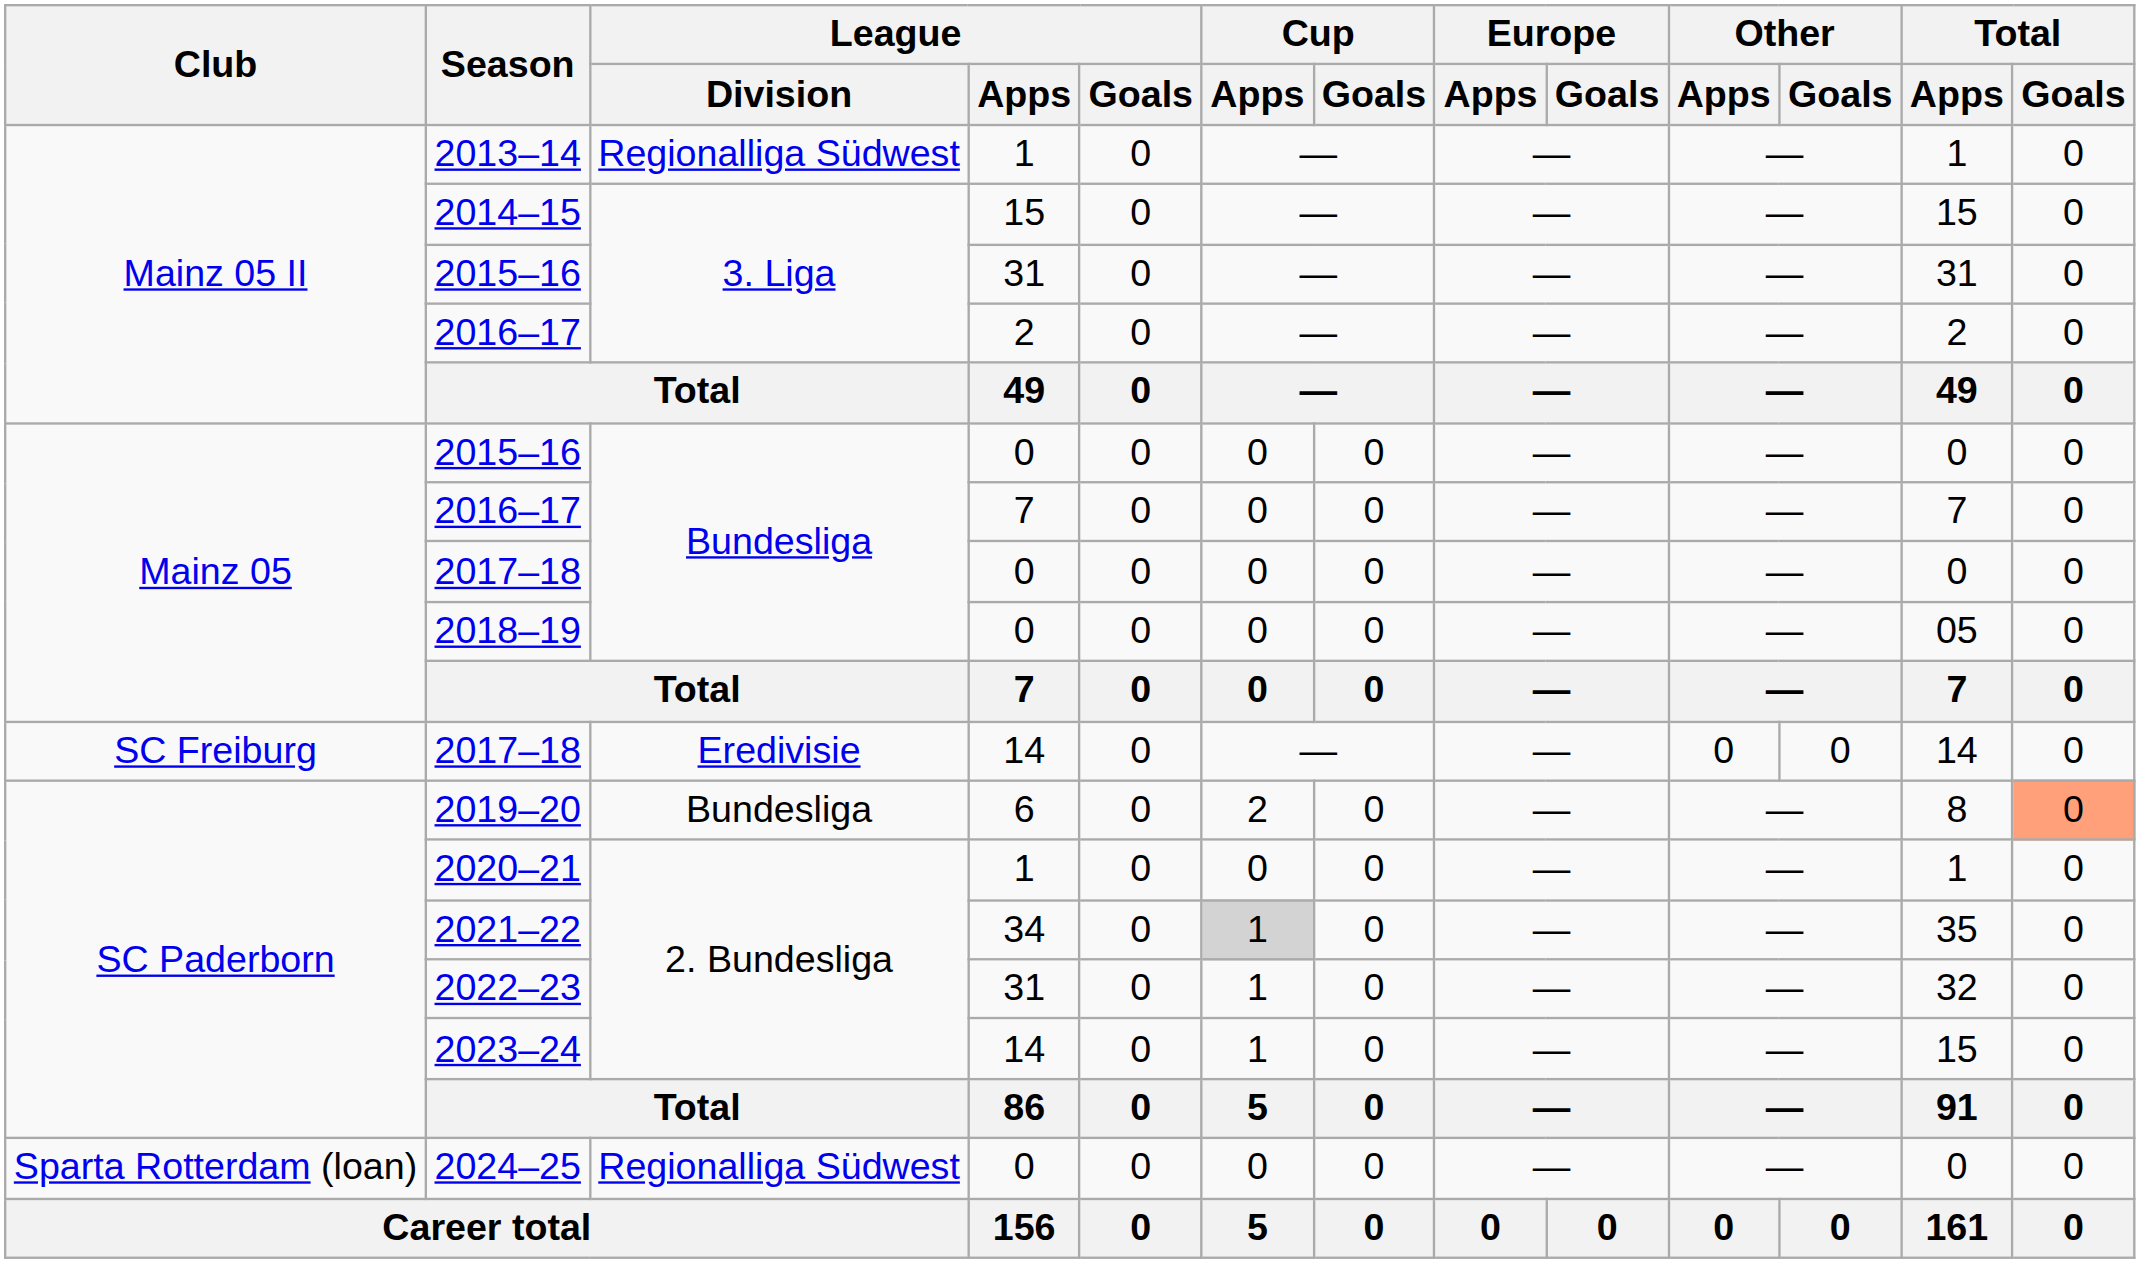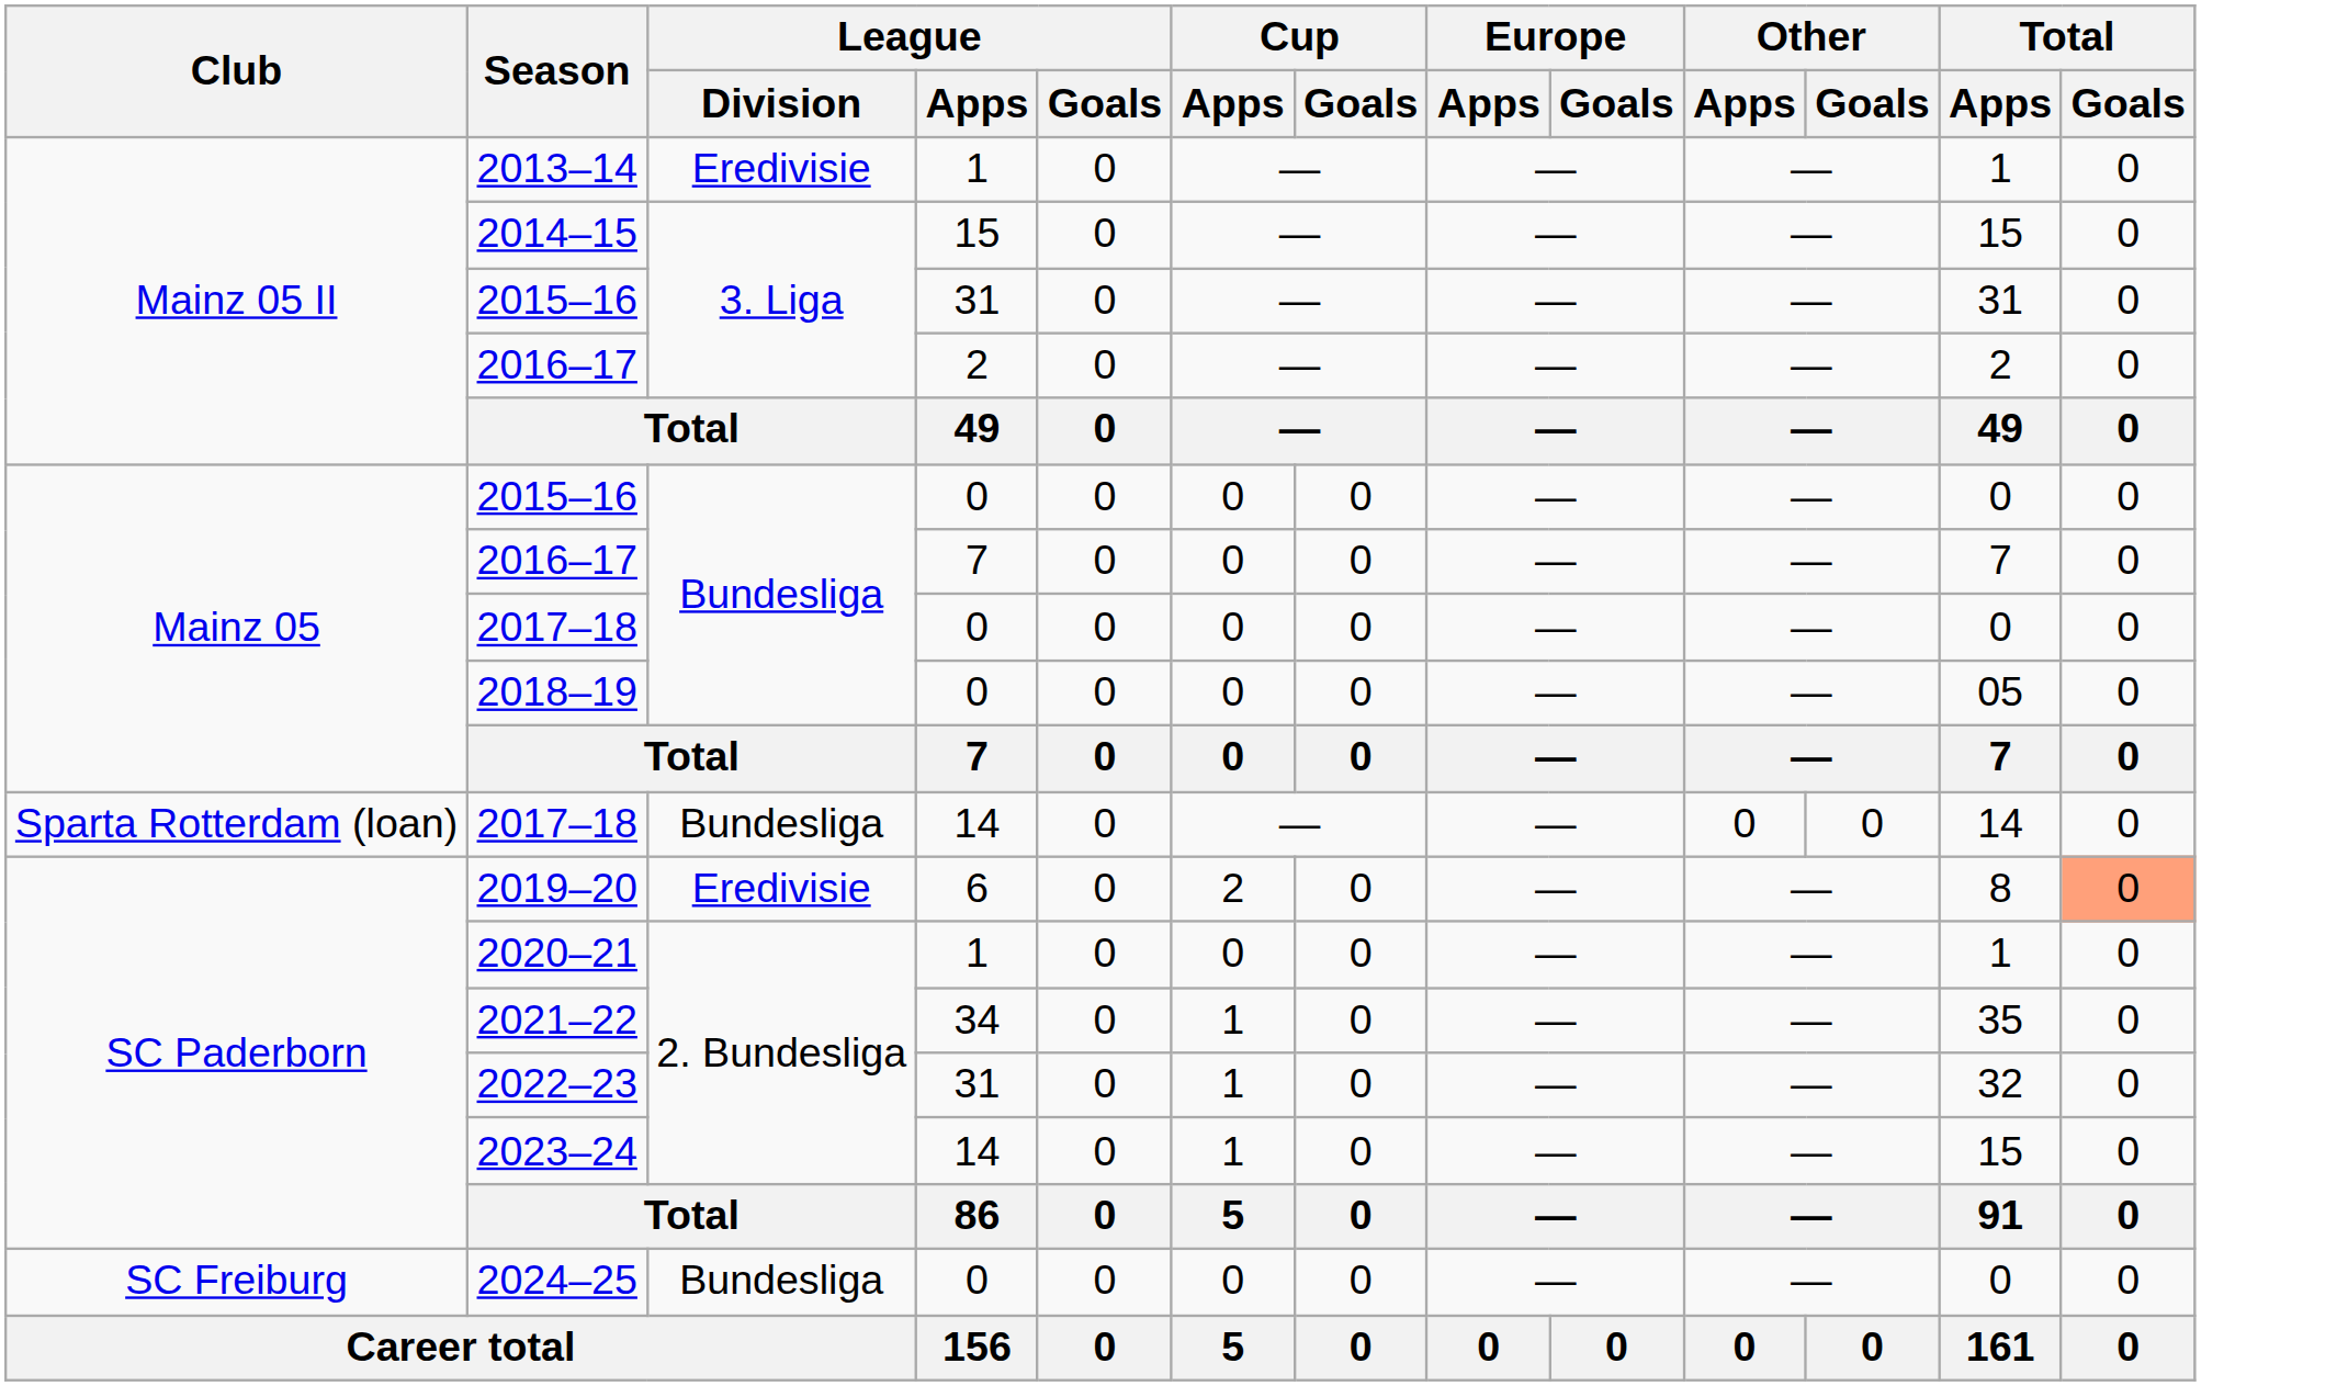 <table class="wikitable" style="text-align:center">
 <tr>
 <th rowspan="2">Club</th>
 <th rowspan="2">Season</th>
 <th colspan="3">League</th>
 <th colspan="2">Cup</th>
 <th colspan="2">Europe</th>
 <th colspan="2">Other</th>
 <th colspan="2">Total</th>
 </tr>
 <tr>
 <th>Division</th>
 <th>Apps</th>
 <th>Goals</th>
 <th>Apps</th>
 <th>Goals</th>
 <th>Apps</th>
 <th>Goals</th>
 <th>Apps</th>
 <th>Goals</th>
 <th>Apps</th>
 <th>Goals</th>
 </tr>
 <tr>
 <td rowspan="5"><a href='#'>Mainz 05 II</a></td>
 <td><a href='#'>2013–14</a></td>
-<td><a href='#'>Regionalliga Südwest</a></td>
+<td><a href='#'>Eredivisie</a></td>
 <td>1</td>
 <td>0</td>
 <td colspan="2">—</td>
 <td colspan="2">—</td>
 <td colspan="2">—</td>
 <td>1</td>
 <td>0</td>
 </tr>
 <tr>
 <td><a href='#'>2014–15</a></td>
 <td rowspan="3"><a href='#'>3. Liga</a></td>
 <td>15</td>
 <td>0</td>
 <td colspan="2">—</td>
 <td colspan="2">—</td>
 <td colspan="2">—</td>
 <td>15</td>
 <td>0</td>
 </tr>
 <tr>
 <td><a href='#'>2015–16</a></td>
 <td>31</td>
 <td>0</td>
 <td colspan="2">—</td>
 <td colspan="2">—</td>
 <td colspan="2">—</td>
 <td>31</td>
 <td>0</td>
 </tr>
 <tr>
 <td><a href='#'>2016–17</a></td>
 <td>2</td>
 <td>0</td>
 <td colspan="2">—</td>
 <td colspan="2">—</td>
 <td colspan="2">—</td>
 <td>2</td>
 <td>0</td>
 </tr>
 <tr>
 <th colspan="2">Total</th>
 <th>49</th>
 <th>0</th>
 <th colspan="2">—</th>
 <th colspan="2">—</th>
 <th colspan="2">—</th>
 <th>49</th>
 <th>0</th>
 </tr>
 <tr>
 <td rowspan="5"><a href='#'>Mainz 05</a></td>
 <td><a href='#'>2015–16</a></td>
 <td rowspan="4"><a href='#'>Bundesliga</a></td>
 <td>0</td>
 <td>0</td>
 <td>0</td>
 <td>0</td>
 <td colspan="2">—</td>
 <td colspan="2">—</td>
 <td>0</td>
 <td>0</td>
 </tr>
 <tr>
 <td><a href='#'>2016–17</a></td>
 <td>7</td>
 <td>0</td>
 <td>0</td>
 <td>0</td>
 <td colspan="2">—</td>
 <td colspan="2">—</td>
 <td>7</td>
 <td>0</td>
 </tr>
 <tr>
 <td><a href='#'>2017–18</a></td>
 <td>0</td>
 <td>0</td>
 <td>0</td>
 <td>0</td>
 <td colspan="2">—</td>
 <td colspan="2">—</td>
 <td>0</td>
 <td>0</td>
 </tr>
 <tr>
 <td><a href='#'>2018–19</a></td>
 <td>0</td>
 <td>0</td>
 <td>0</td>
 <td>0</td>
 <td colspan="2">—</td>
 <td colspan="2">—</td>
 <td>05</td>
 <td>0</td>
 </tr>
 <tr>
 <th colspan="2">Total</th>
 <th>7</th>
 <th>0</th>
 <th>0</th>
 <th>0</th>
 <th colspan="2">—</th>
 <th colspan="2">—</th>
 <th>7</th>
 <th>0</th>
 </tr>
 <tr>
-<td><a href='#'>SC Freiburg</a></td>
+<td><a href='#'>Sparta Rotterdam</a> (loan)</td>
 <td><a href='#'>2017–18</a></td>
-<td><a href='#'>Eredivisie</a></td>
+<td>Bundesliga</td>
 <td>14</td>
 <td>0</td>
 <td colspan="2">—</td>
 <td colspan="2">—</td>
 <td>0</td>
 <td>0</td>
 <td>14</td>
 <td>0</td>
 </tr>
 <tr>
 <td rowspan="6"><a href='#'>SC Paderborn</a></td>
 <td><a href='#'>2019–20</a></td>
-<td>Bundesliga</td>
+<td><a href='#'>Eredivisie</a></td>
 <td>6</td>
 <td>0</td>
 <td>2</td>
 <td>0</td>
 <td colspan="2">—</td>
 <td colspan="2">—</td>
 <td>8</td>
 <td style="background: lightsalmon;">0</td>
 </tr>
 <tr>
 <td><a href='#'>2020–21</a></td>
 <td rowspan="4">2. Bundesliga</td>
 <td>1</td>
 <td>0</td>
 <td>0</td>
 <td>0</td>
 <td colspan="2">—</td>
 <td colspan="2">—</td>
 <td>1</td>
 <td>0</td>
 </tr>
 <tr>
 <td><a href='#'>2021–22</a></td>
 <td>34</td>
 <td>0</td>
-<td style="background: lightgrey;">1</td>
+<td>1</td>
 <td>0</td>
 <td colspan="2">—</td>
 <td colspan="2">—</td>
 <td>35</td>
 <td>0</td>
 </tr>
 <tr>
 <td><a href='#'>2022–23</a></td>
 <td>31</td>
 <td>0</td>
 <td>1</td>
 <td>0</td>
 <td colspan="2">—</td>
 <td colspan="2">—</td>
 <td>32</td>
 <td>0</td>
 </tr>
 <tr>
 <td><a href='#'>2023–24</a></td>
 <td>14</td>
 <td>0</td>
 <td>1</td>
 <td>0</td>
 <td colspan="2">—</td>
 <td colspan="2">—</td>
 <td>15</td>
 <td>0</td>
 </tr>
 <tr>
 <th colspan="2">Total</th>
 <th>86</th>
 <th>0</th>
 <th>5</th>
 <th>0</th>
 <th colspan="2">—</th>
 <th colspan="2">—</th>
 <th>91</th>
 <th>0</th>
 </tr>
 <tr>
-<td><a href='#'>Sparta Rotterdam</a> (loan)</td>
+<td><a href='#'>SC Freiburg</a></td>
 <td><a href='#'>2024–25</a></td>
-<td><a href='#'>Regionalliga Südwest</a></td>
+<td>Bundesliga</td>
 <td>0</td>
 <td>0</td>
 <td>0</td>
 <td>0</td>
 <td colspan="2">—</td>
 <td colspan="2">—</td>
 <td>0</td>
 <td>0</td>
 </tr>
 <tr>
 <th colspan="3">Career total</th>
 <th>156</th>
 <th>0</th>
 <th>5</th>
 <th>0</th>
 <th>0</th>
 <th>0</th>
 <th>0</th>
 <th>0</th>
 <th>161</th>
 <th>0</th>
 </tr>
 </table>
